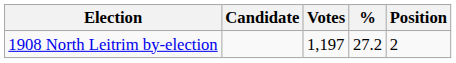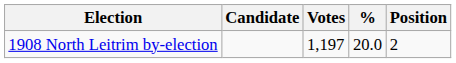 <table class="wikitable sortable">
 <tr>
 <th>Election</th>
 <th>Candidate</th>
 <th>Votes</th>
 <th>%</th>
 <th>Position</th>
 </tr>
 <tr>
 <td><a href='#'>1908 North Leitrim by-election</a></td>
 <td></td>
 <td>1,197</td>
-<td>27.2</td>
+<td>20.0</td>
 <td>2</td>
 </tr>
 </table>
